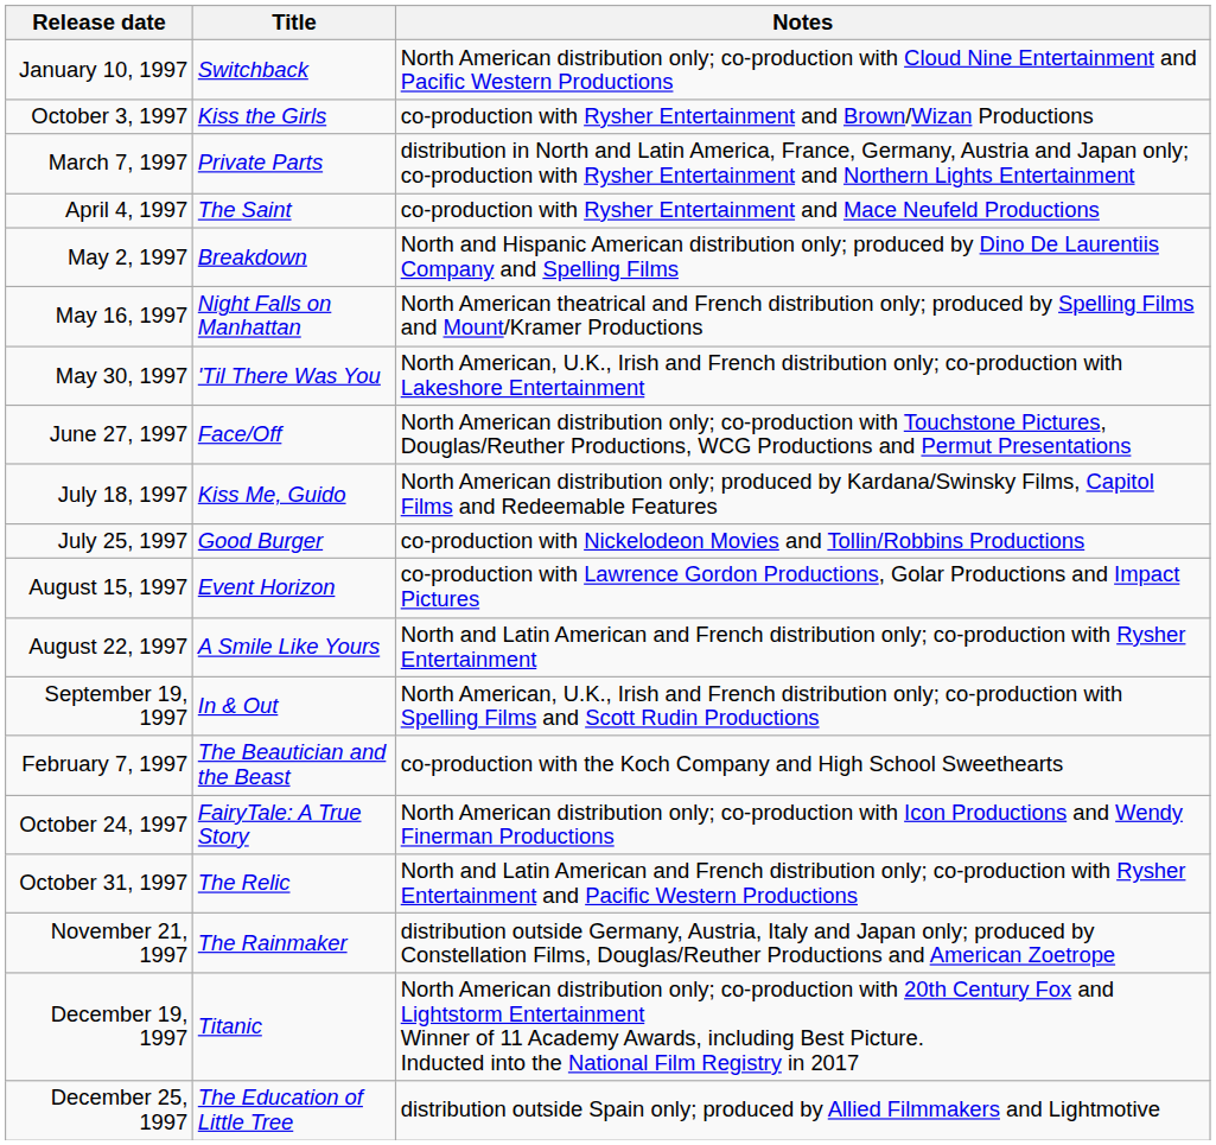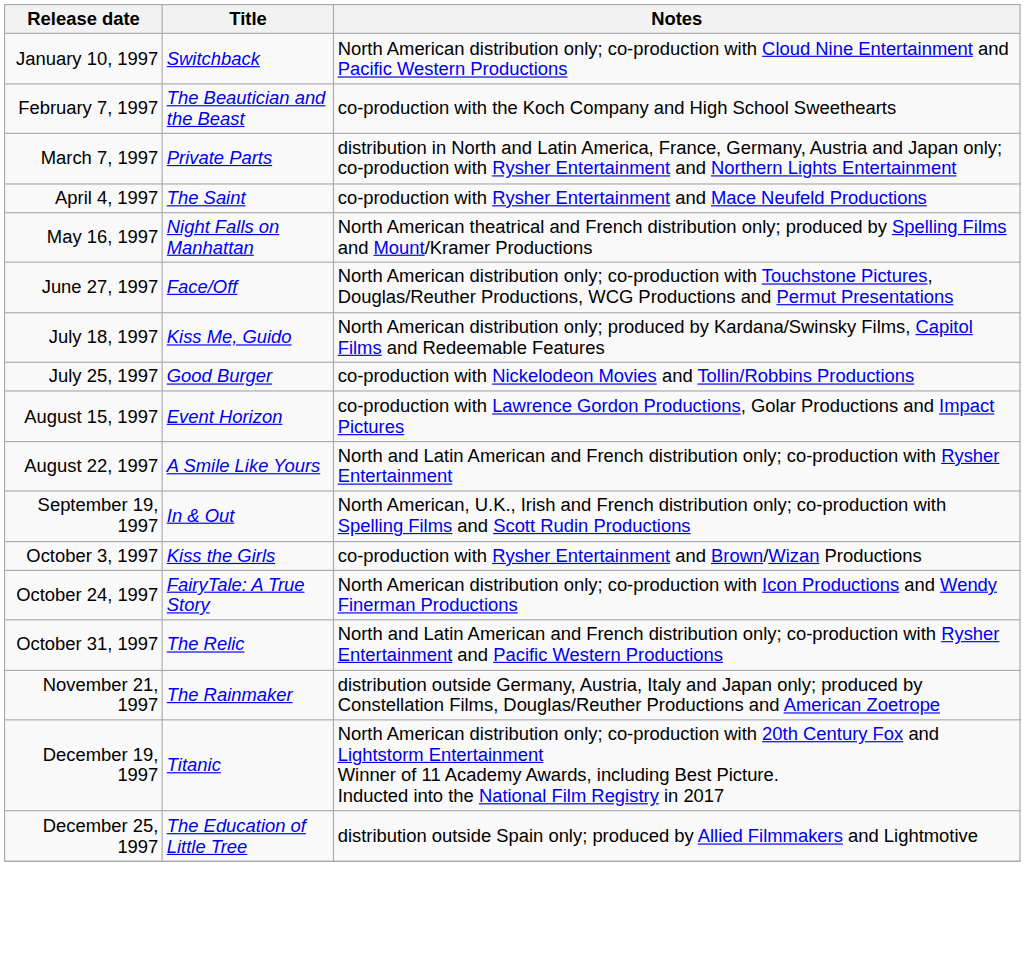 <table class="wikitable sortable" style="width:100%;">
 <tr>
 <th scope="col" style="width:130px;">Release date</th>
 <th>Title</th>
 <th>Notes</th>
 </tr>
 <tr>
 <td style="text-align:right;">January 10, 1997</td>
 <td><em><a href='#'>Switchback</a></em></td>
 <td>North American distribution only; co-production with <a href='#'>Cloud Nine Entertainment</a> and <a href='#'>Pacific Western Productions</a></td>
 </tr>
 <tr>
-<td style="text-align:right;">October 3, 1997</td>
-<td><em><a href='#'>Kiss the Girls</a></em></td>
-<td>co-production with <a href='#'>Rysher Entertainment</a> and <a href='#'>Brown</a>/<a href='#'>Wizan</a> Productions</td>
+<td style="text-align:right;">February 7, 1997</td>
+<td><em><a href='#'>The Beautician and the Beast</a></em></td>
+<td>co-production with the Koch Company and High School Sweethearts</td>
 </tr>
 <tr>
 <td style="text-align:right;">March 7, 1997</td>
 <td><em><a href='#'>Private Parts</a></em></td>
 <td>distribution in North and Latin America, France, Germany, Austria and Japan only; co-production with <a href='#'>Rysher Entertainment</a> and <a href='#'>Northern Lights Entertainment</a></td>
 </tr>
 <tr>
 <td style="text-align:right;">April 4, 1997</td>
 <td><em><a href='#'>The Saint</a></em></td>
 <td>co-production with <a href='#'>Rysher Entertainment</a> and <a href='#'>Mace Neufeld Productions</a></td>
 </tr>
 <tr>
-<td style="text-align:right;">May 2, 1997</td>
-<td><em><a href='#'>Breakdown</a></em></td>
-<td>North and Hispanic American distribution only; produced by <a href='#'>Dino De Laurentiis Company</a> and <a href='#'>Spelling Films</a></td>
-</tr>
-<tr>
 <td style="text-align:right;">May 16, 1997</td>
 <td><em><a href='#'>Night Falls on Manhattan</a></em></td>
 <td>North American theatrical and French distribution only; produced by <a href='#'>Spelling Films</a> and <a href='#'>Mount</a>/Kramer Productions</td>
-</tr>
-<tr>
-<td style="text-align:right;">May 30, 1997</td>
-<td><em><a href='#'>'Til There Was You</a></em></td>
-<td>North American, U.K., Irish and French distribution only; co-production with <a href='#'>Lakeshore Entertainment</a></td>
 </tr>
 <tr>
 <td style="text-align:right;">June 27, 1997</td>
 <td><em><a href='#'>Face/Off</a></em></td>
 <td>North American distribution only; co-production with <a href='#'>Touchstone Pictures</a>, Douglas/Reuther Productions, WCG Productions and <a href='#'>Permut Presentations</a></td>
 </tr>
 <tr>
 <td style="text-align:right;">July 18, 1997</td>
 <td><em><a href='#'>Kiss Me, Guido</a></em></td>
 <td>North American distribution only; produced by Kardana/Swinsky Films, <a href='#'>Capitol Films</a> and Redeemable Features</td>
 </tr>
 <tr>
 <td style="text-align:right;">July 25, 1997</td>
 <td><em><a href='#'>Good Burger</a></em></td>
 <td>co-production with <a href='#'>Nickelodeon Movies</a> and <a href='#'>Tollin/Robbins Productions</a></td>
 </tr>
 <tr>
 <td style="text-align:right;">August 15, 1997</td>
 <td><em><a href='#'>Event Horizon</a></em></td>
 <td>co-production with <a href='#'>Lawrence Gordon Productions</a>, Golar Productions and <a href='#'>Impact Pictures</a></td>
 </tr>
 <tr>
 <td style="text-align:right;">August 22, 1997</td>
 <td><em><a href='#'>A Smile Like Yours</a></em></td>
 <td>North and Latin American and French distribution only; co-production with <a href='#'>Rysher Entertainment</a></td>
 </tr>
 <tr>
 <td style="text-align:right;">September 19, 1997</td>
 <td><em><a href='#'>In & Out</a></em></td>
 <td>North American, U.K., Irish and French distribution only; co-production with <a href='#'>Spelling Films</a> and <a href='#'>Scott Rudin Productions</a></td>
 </tr>
 <tr>
-<td style="text-align:right;">February 7, 1997</td>
-<td><em><a href='#'>The Beautician and the Beast</a></em></td>
-<td>co-production with the Koch Company and High School Sweethearts</td>
+<td style="text-align:right;">October 3, 1997</td>
+<td><em><a href='#'>Kiss the Girls</a></em></td>
+<td>co-production with <a href='#'>Rysher Entertainment</a> and <a href='#'>Brown</a>/<a href='#'>Wizan</a> Productions</td>
 </tr>
 <tr>
 <td style="text-align:right;">October 24, 1997</td>
 <td><em><a href='#'>FairyTale: A True Story</a></em></td>
 <td>North American distribution only; co-production with <a href='#'>Icon Productions</a> and <a href='#'>Wendy Finerman Productions</a></td>
 </tr>
 <tr>
 <td style="text-align:right;">October 31, 1997</td>
 <td><em><a href='#'>The Relic</a></em></td>
 <td>North and Latin American and French distribution only; co-production with <a href='#'>Rysher Entertainment</a> and <a href='#'>Pacific Western Productions</a></td>
 </tr>
 <tr>
 <td style="text-align:right;">November 21, 1997</td>
 <td><em><a href='#'>The Rainmaker</a></em></td>
 <td>distribution outside Germany, Austria, Italy and Japan only; produced by Constellation Films, Douglas/Reuther Productions and <a href='#'>American Zoetrope</a></td>
 </tr>
 <tr>
 <td style="text-align:right;">December 19, 1997</td>
 <td><em><a href='#'>Titanic</a></em></td>
 <td>North American distribution only; co-production with <a href='#'>20th Century Fox</a> and <a href='#'>Lightstorm Entertainment</a><br>Winner of 11 Academy Awards, including Best Picture.<br>Inducted into the <a href='#'>National Film Registry</a> in 2017</td>
 </tr>
 <tr>
 <td style="text-align:right;">December 25, 1997</td>
 <td><em><a href='#'>The Education of Little Tree</a></em></td>
 <td>distribution outside Spain only; produced by <a href='#'>Allied Filmmakers</a> and Lightmotive</td>
 </tr>
 <tr>
 </tr>
 </table>
